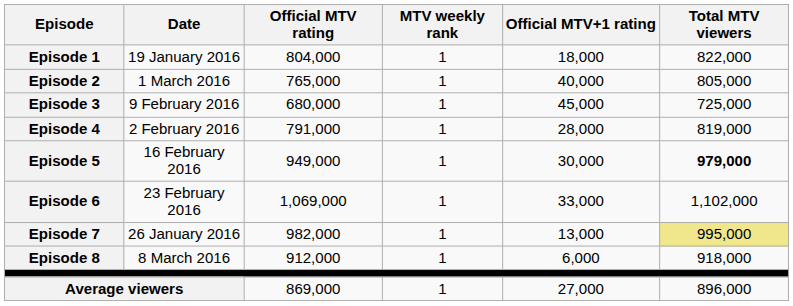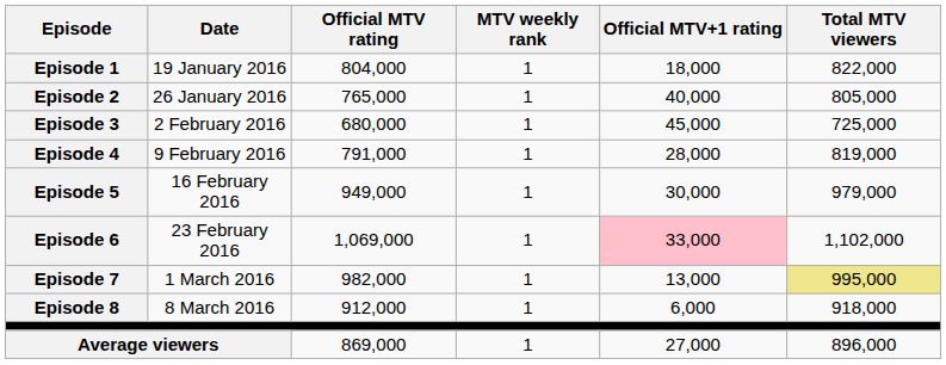 <table class="wikitable sortable" style="text-align:center">
 <tr>
 <th scope="col" style="width:120px;">Episode</th>
 <th scope="col" style="width:120px;">Date</th>
 <th scope="col" style="width:140px;">Official MTV rating</th>
 <th scope="col" style="width:120px;">MTV weekly rank</th>
 <th scope="col" style="width:160px;">Official MTV+1 rating</th>
 <th scope="col" style="width:130px;">Total MTV viewers</th>
 </tr>
 <tr>
 <th scope="row">Episode 1</th>
 <td>19 January 2016</td>
 <td>804,000</td>
 <td>1</td>
 <td>18,000</td>
 <td>822,000</td>
 </tr>
 <tr>
 <th scope="row">Episode 2</th>
-<td>1 March 2016</td>
+<td>26 January 2016</td>
 <td>765,000</td>
 <td>1</td>
 <td>40,000</td>
 <td>805,000</td>
 </tr>
 <tr>
 <th scope="row">Episode 3</th>
-<td>9 February 2016</td>
+<td>2 February 2016</td>
 <td>680,000</td>
 <td>1</td>
 <td>45,000</td>
 <td>725,000</td>
 </tr>
 <tr>
 <th scope="row">Episode 4</th>
-<td>2 February 2016</td>
+<td>9 February 2016</td>
 <td>791,000</td>
 <td>1</td>
 <td>28,000</td>
 <td>819,000</td>
 </tr>
 <tr>
 <th scope="row">Episode 5</th>
 <td>16 February 2016</td>
 <td>949,000</td>
 <td>1</td>
 <td>30,000</td>
-<td><strong>979,000</strong></td>
+<td>979,000</td>
 </tr>
 <tr>
 <th scope="row">Episode 6</th>
 <td>23 February 2016</td>
 <td>1,069,000</td>
 <td>1</td>
-<td>33,000</td>
+<td style="background: pink;">33,000</td>
 <td>1,102,000</td>
 </tr>
 <tr>
 <th scope="row">Episode 7</th>
-<td>26 January 2016</td>
+<td>1 March 2016</td>
 <td>982,000</td>
 <td>1</td>
 <td>13,000</td>
 <td style="background: khaki;">995,000</td>
 </tr>
 <tr>
 <th scope="row">Episode 8</th>
 <td>8 March 2016</td>
 <td>912,000</td>
 <td>1</td>
 <td>6,000</td>
 <td>918,000</td>
 </tr>
 <tr>
 <th style="background:#000;" colspan="6"></th>
 </tr>
 <tr>
 <th colspan="2"><strong>Average viewers</strong></th>
 <td>869,000</td>
 <td>1</td>
 <td>27,000</td>
 <td>896,000</td>
 </tr>
 </table>
